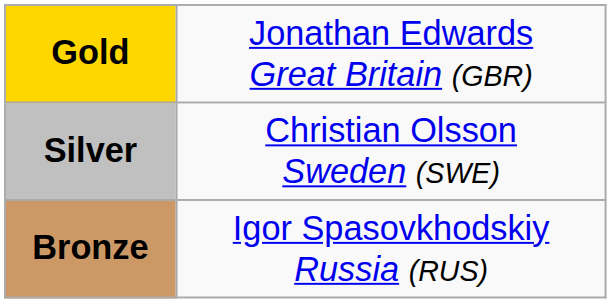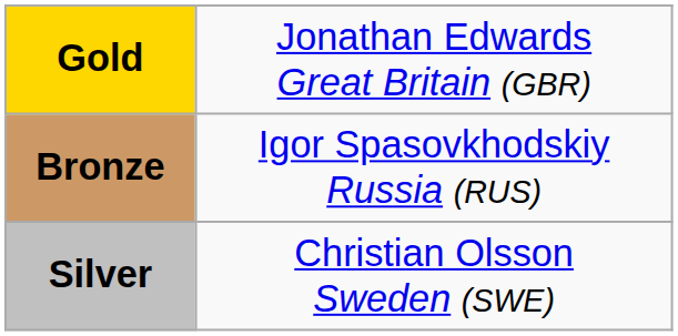 <table class="wikitable" style=" text-align:center; font-size:110%;" width="35%">
 <tr>
 <td bgcolor="gold"><strong>Gold</strong></td>
 <td> <a href='#'>Jonathan Edwards</a><br><em><a href='#'>Great Britain</a> <small>(GBR)</small></em></td>
 </tr>
 <tr>
+<td bgcolor="CC9966"><strong>Bronze</strong></td>
+<td> <a href='#'>Igor Spasovkhodskiy</a><br><em><a href='#'>Russia</a> <small>(RUS)</small></em></td>
+</tr>
+<tr>
 <td bgcolor="silver"><strong>Silver</strong></td>
 <td> <a href='#'>Christian Olsson</a><br><em><a href='#'>Sweden</a> <small>(SWE)</small></em></td>
 </tr>
-<tr>
-<td bgcolor="CC9966"><strong>Bronze</strong></td>
-<td> <a href='#'>Igor Spasovkhodskiy</a><br><em><a href='#'>Russia</a> <small>(RUS)</small></em></td>
-</tr>
 </table>
